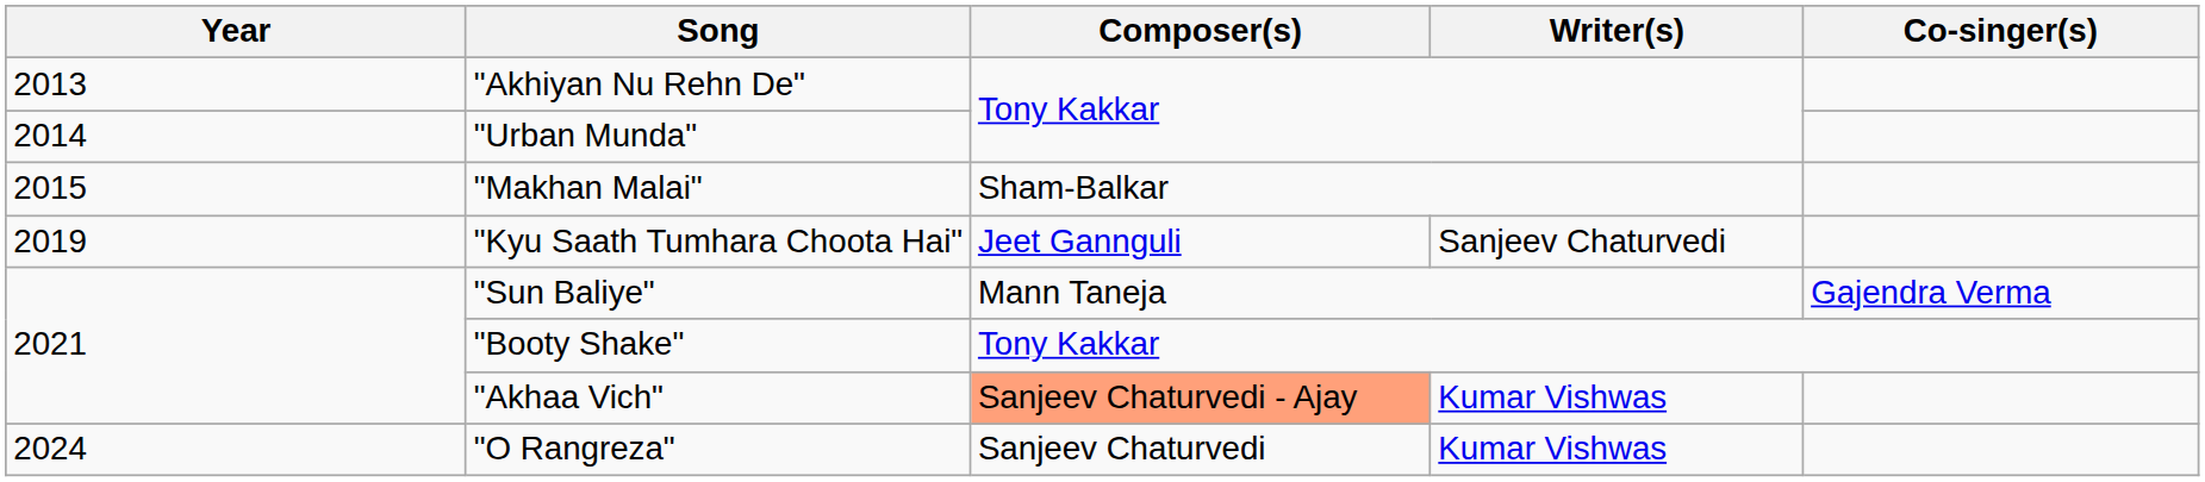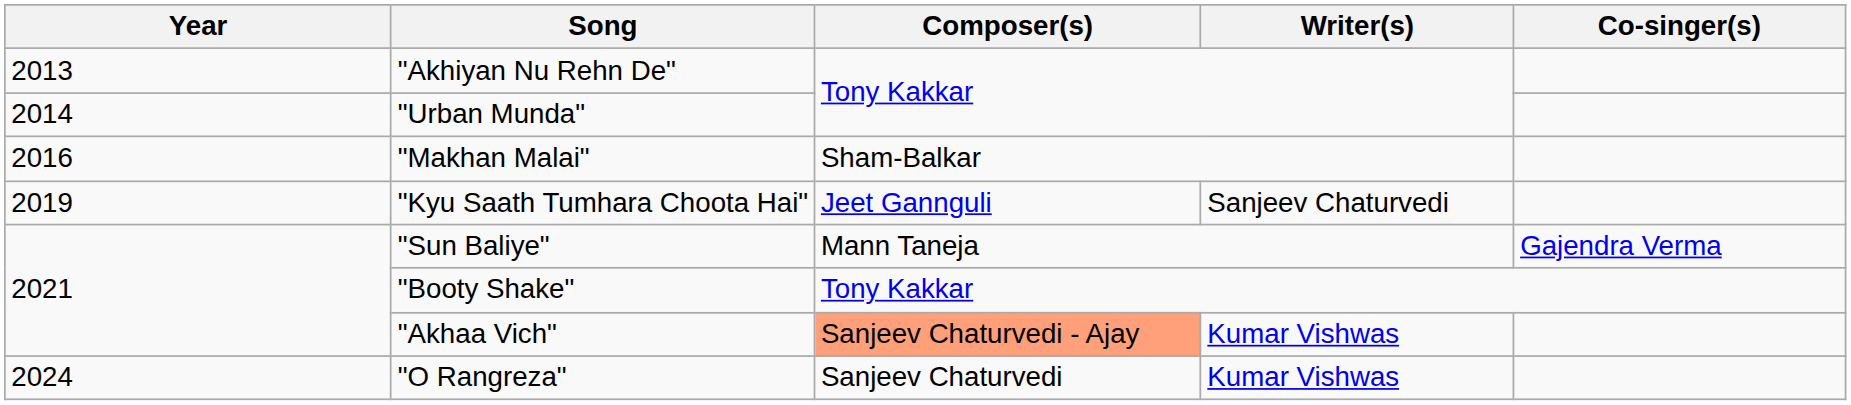 <table class="wikitable sortable">
 <tr>
 <th scope="col"><strong>Year</strong></th>
 <th scope="col" width=23%><strong>Song</strong></th>
 <th scope="col" width=21%><strong>Composer(s)</strong></th>
 <th scope="col" width=17%><strong>Writer(s)</strong></th>
 <th scope="col" width=18%><strong>Co-singer(s)</strong></th>
 </tr>
 <tr>
 <td>2013</td>
 <td>"Akhiyan Nu Rehn De"</td>
 <td colspan="2" rowspan="2"><a href='#'>Tony Kakkar</a></td>
 <td></td>
 </tr>
 <tr>
 <td>2014</td>
 <td>"Urban Munda"</td>
 <td></td>
 </tr>
 <tr>
-<td>2015</td>
+<td>2016</td>
 <td>"Makhan Malai"</td>
 <td colspan="2">Sham-Balkar</td>
 <td></td>
 </tr>
 <tr>
 <td>2019</td>
 <td>"Kyu Saath Tumhara Choota Hai"</td>
 <td><a href='#'>Jeet Gannguli</a></td>
 <td>Sanjeev Chaturvedi</td>
 <td></td>
 </tr>
 <tr>
 <td rowspan="3">2021</td>
 <td>"Sun Baliye"</td>
 <td colspan="2">Mann Taneja</td>
 <td><a href='#'>Gajendra Verma</a></td>
 </tr>
 <tr>
 <td>"Booty Shake"</td>
 <td colspan="3"><a href='#'>Tony Kakkar</a></td>
 </tr>
 <tr>
 <td>"Akhaa Vich"</td>
 <td style="background: lightsalmon;">Sanjeev Chaturvedi - Ajay</td>
 <td><a href='#'>Kumar Vishwas</a></td>
 <td></td>
 </tr>
 <tr>
 <td>2024</td>
 <td>"O Rangreza"</td>
 <td>Sanjeev Chaturvedi</td>
 <td><a href='#'>Kumar Vishwas</a></td>
 </tr>
 </table>
